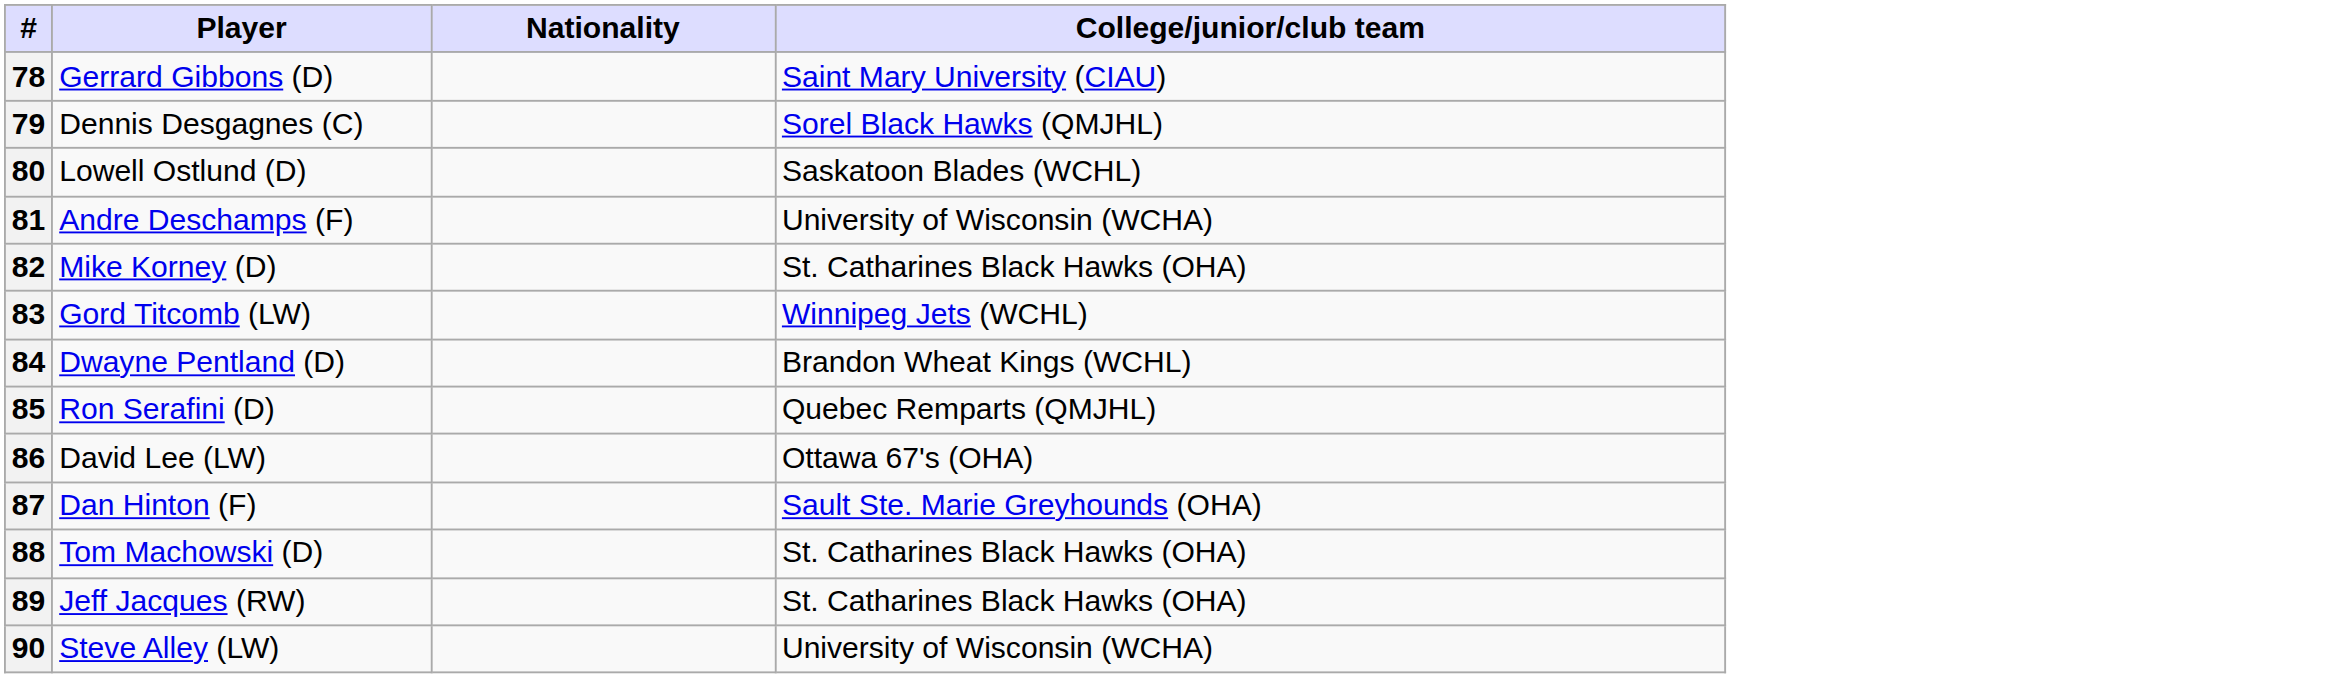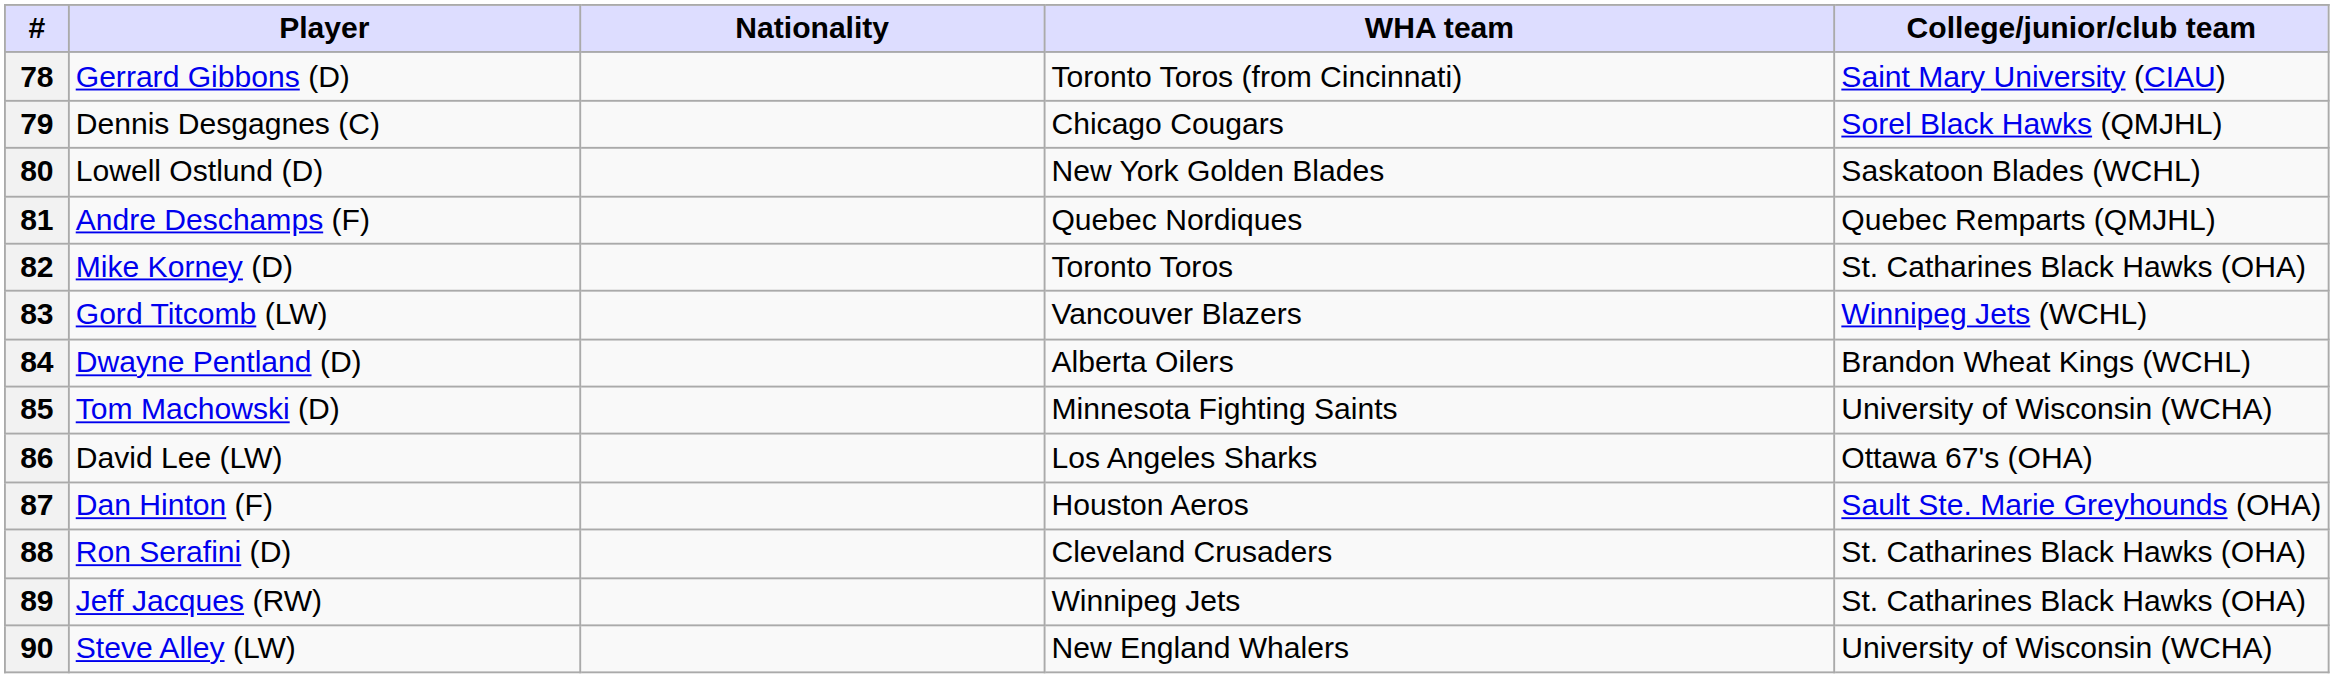 <table class="wikitable">
 <tr>
 <th style="background:#ddf; width:2.75%;">#</th>
 <th style="background:#ddf; width:22.0%;">Player</th>
 <th style="background:#ddf; width:20.0%;">Nationality</th>
+<th style="background:#ddf; width:34.0%;">WHA team</th>
 <th style="background:#ddf; width:100.0%;">College/junior/club team</th>
 </tr>
 <tr>
 <th>78</th>
 <td><a href='#'>Gerrard Gibbons</a> (D)</td>
 <td></td>
+<td>Toronto Toros (from Cincinnati)</td>
 <td><a href='#'>Saint Mary University</a> (<a href='#'>CIAU</a>)</td>
 </tr>
 <tr>
 <th>79</th>
 <td>Dennis Desgagnes (C)</td>
 <td></td>
+<td>Chicago Cougars</td>
 <td><a href='#'>Sorel Black Hawks</a> (QMJHL)</td>
 </tr>
 <tr>
 <th>80</th>
 <td>Lowell Ostlund (D)</td>
 <td></td>
+<td>New York Golden Blades</td>
 <td>Saskatoon Blades (WCHL)</td>
 </tr>
 <tr>
 <th>81</th>
 <td><a href='#'>Andre Deschamps</a> (F)</td>
 <td></td>
-<td>University of Wisconsin (WCHA)</td>
+<td>Quebec Nordiques</td>
+<td>Quebec Remparts (QMJHL)</td>
 </tr>
 <tr>
 <th>82</th>
 <td><a href='#'>Mike Korney</a> (D)</td>
 <td></td>
+<td>Toronto Toros</td>
 <td>St. Catharines Black Hawks (OHA)</td>
 </tr>
 <tr>
 <th>83</th>
 <td><a href='#'>Gord Titcomb</a> (LW)</td>
 <td></td>
+<td>Vancouver Blazers</td>
 <td><a href='#'>Winnipeg Jets</a> (WCHL)</td>
 </tr>
 <tr>
 <th>84</th>
 <td><a href='#'>Dwayne Pentland</a> (D)</td>
 <td></td>
+<td>Alberta Oilers</td>
 <td>Brandon Wheat Kings (WCHL)</td>
 </tr>
 <tr>
 <th>85</th>
-<td><a href='#'>Ron Serafini</a> (D)</td>
+<td><a href='#'>Tom Machowski</a> (D)</td>
 <td></td>
-<td>Quebec Remparts (QMJHL)</td>
+<td>Minnesota Fighting Saints</td>
+<td>University of Wisconsin (WCHA)</td>
 </tr>
 <tr>
 <th>86</th>
 <td>David Lee (LW)</td>
 <td></td>
+<td>Los Angeles Sharks</td>
 <td>Ottawa 67's (OHA)</td>
 </tr>
 <tr>
 <th>87</th>
 <td><a href='#'>Dan Hinton</a> (F)</td>
 <td></td>
+<td>Houston Aeros</td>
 <td><a href='#'>Sault Ste. Marie Greyhounds</a> (OHA)</td>
 </tr>
 <tr>
 <th>88</th>
-<td><a href='#'>Tom Machowski</a> (D)</td>
+<td><a href='#'>Ron Serafini</a> (D)</td>
 <td></td>
+<td>Cleveland Crusaders</td>
 <td>St. Catharines Black Hawks (OHA)</td>
 </tr>
 <tr>
 <th>89</th>
 <td><a href='#'>Jeff Jacques</a> (RW)</td>
 <td></td>
+<td>Winnipeg Jets</td>
 <td>St. Catharines Black Hawks (OHA)</td>
 </tr>
 <tr>
 <th>90</th>
 <td><a href='#'>Steve Alley</a> (LW)</td>
 <td></td>
+<td>New England Whalers</td>
 <td>University of Wisconsin (WCHA)</td>
 </tr>
 </table>
